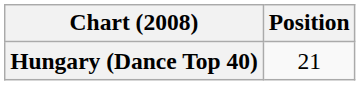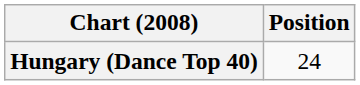 <table class="wikitable plainrowheaders" style="text-align:center">
 <tr>
 <th scope="col">Chart (2008)</th>
 <th scope="col">Position</th>
 </tr>
 <tr>
 <th scope="row">Hungary (Dance Top 40)</th>
-<td>21</td>
+<td>24</td>
 </tr>
 </table>
